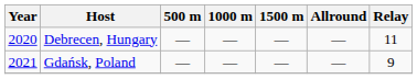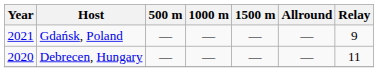 <table class="wikitable sortable" style="text-align:center;">
 <tr>
 <th>Year</th>
 <th>Host</th>
 <th>500 m</th>
 <th>1000 m</th>
 <th>1500 m</th>
 <th>Allround</th>
 <th>Relay</th>
 </tr>
 <tr>
+<td><a href='#'>2021</a></td>
+<td style="text-align:left;"> <a href='#'>Gdańsk</a>, <a href='#'>Poland</a></td>
+<td>—</td>
+<td>—</td>
+<td>—</td>
+<td>—</td>
+<td>9</td>
+</tr>
+<tr>
 <td><a href='#'>2020</a></td>
 <td style="text-align:left;"> <a href='#'>Debrecen</a>, <a href='#'>Hungary</a></td>
 <td>—</td>
 <td>—</td>
 <td>—</td>
 <td>—</td>
 <td>11</td>
 </tr>
 <tr>
-<td><a href='#'>2021</a></td>
-<td style="text-align:left;"> <a href='#'>Gdańsk</a>, <a href='#'>Poland</a></td>
-<td>—</td>
-<td>—</td>
-<td>—</td>
-<td>—</td>
-<td>9</td>
-</tr>
-<tr>
 </tr>
 </table>
